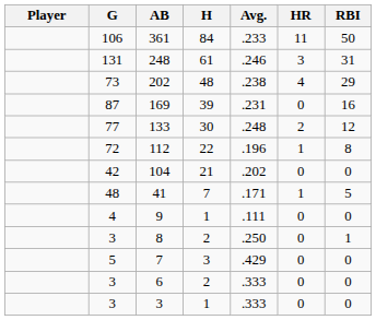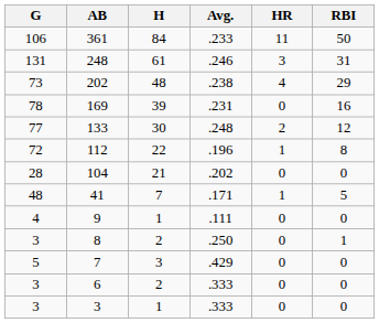 <table class="wikitable sortable">
 <tr>
-<th bgcolor="#DDDDFF" width="16%">Player</th>
 <th bgcolor="#DDDDFF" width="9%">G</th>
 <th bgcolor="#DDDDFF" width="9%">AB</th>
 <th bgcolor="#DDDDFF" width="9%">H</th>
 <th bgcolor="#DDDDFF" width="9%">Avg.</th>
 <th bgcolor="#DDDDFF" width="9%">HR</th>
 <th bgcolor="#DDDDFF" width="9%">RBI</th>
 </tr>
 <tr align="center">
-<td></td>
 <td>106</td>
 <td>361</td>
 <td>84</td>
 <td>.233</td>
 <td>11</td>
 <td>50</td>
 </tr>
 <tr align="center">
-<td></td>
 <td>131</td>
 <td>248</td>
 <td>61</td>
 <td>.246</td>
 <td>3</td>
 <td>31</td>
 </tr>
 <tr align="center">
-<td></td>
 <td>73</td>
 <td>202</td>
 <td>48</td>
 <td>.238</td>
 <td>4</td>
 <td>29</td>
 </tr>
 <tr align="center">
-<td></td>
-<td>87</td>
+<td>78</td>
 <td>169</td>
 <td>39</td>
 <td>.231</td>
 <td>0</td>
 <td>16</td>
 </tr>
 <tr align="center">
-<td></td>
 <td>77</td>
 <td>133</td>
 <td>30</td>
 <td>.248</td>
 <td>2</td>
 <td>12</td>
 </tr>
 <tr align="center">
-<td></td>
 <td>72</td>
 <td>112</td>
 <td>22</td>
 <td>.196</td>
 <td>1</td>
 <td>8</td>
 </tr>
 <tr align="center">
-<td></td>
-<td>42</td>
+<td>28</td>
 <td>104</td>
 <td>21</td>
 <td>.202</td>
 <td>0</td>
 <td>0</td>
 </tr>
 <tr align="center">
-<td></td>
 <td>48</td>
 <td>41</td>
 <td>7</td>
 <td>.171</td>
 <td>1</td>
 <td>5</td>
 </tr>
 <tr align="center">
-<td></td>
 <td>4</td>
 <td>9</td>
 <td>1</td>
 <td>.111</td>
 <td>0</td>
 <td>0</td>
 </tr>
 <tr align="center">
-<td></td>
 <td>3</td>
 <td>8</td>
 <td>2</td>
 <td>.250</td>
 <td>0</td>
 <td>1</td>
 </tr>
 <tr align="center">
-<td></td>
 <td>5</td>
 <td>7</td>
 <td>3</td>
 <td>.429</td>
 <td>0</td>
 <td>0</td>
 </tr>
 <tr align="center">
-<td></td>
 <td>3</td>
 <td>6</td>
 <td>2</td>
 <td>.333</td>
 <td>0</td>
 <td>0</td>
 </tr>
 <tr align="center">
-<td></td>
 <td>3</td>
 <td>3</td>
 <td>1</td>
 <td>.333</td>
 <td>0</td>
 <td>0</td>
 </tr>
 </table>
